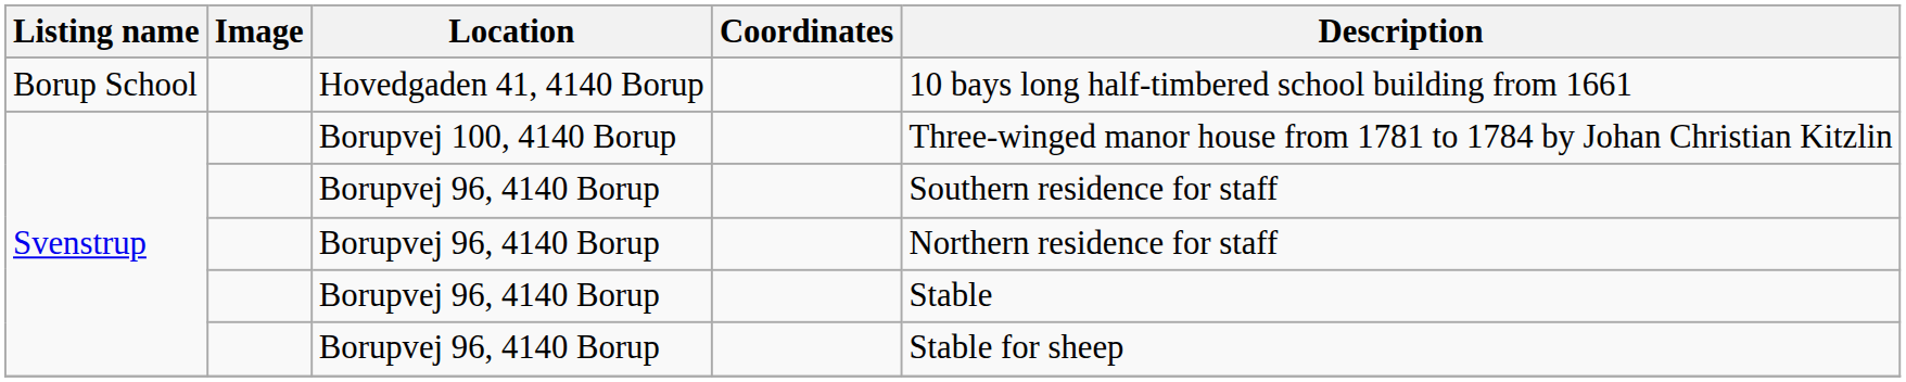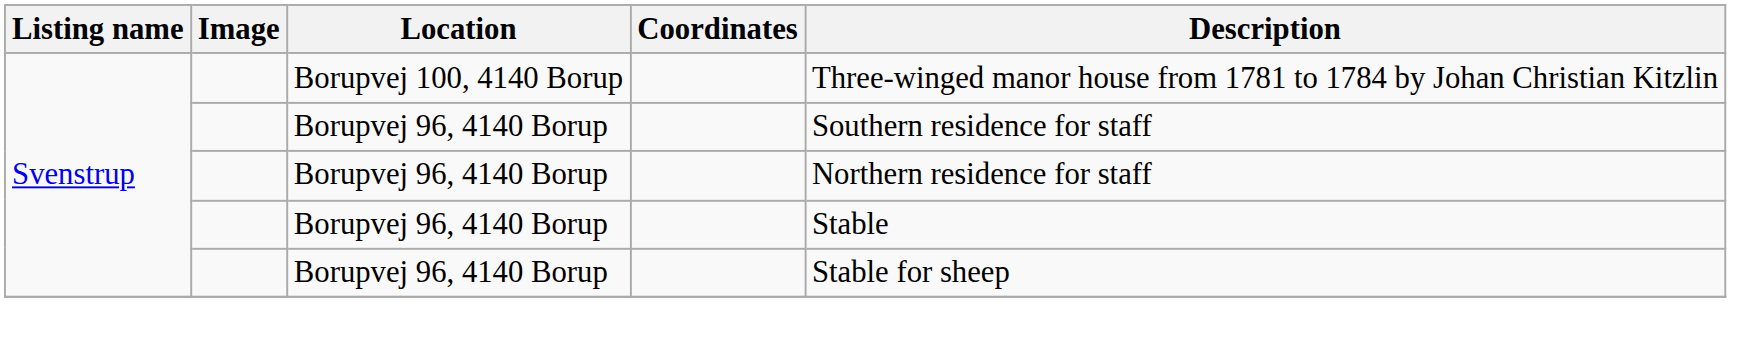 <table class="wikitable sortable">
 <tr>
 <th>Listing name</th>
 <th>Image</th>
 <th>Location</th>
 <th>Coordinates</th>
 <th>Description</th>
-</tr>
-<tr>
-<td>Borup School</td>
-<td></td>
-<td>Hovedgaden 41, 4140 Borup</td>
-<td></td>
-<td>10 bays long half-timbered school building from 1661</td>
 </tr>
 <tr>
 <td rowspan="5"><a href='#'>Svenstrup</a></td>
 <td></td>
 <td>Borupvej 100, 4140 Borup</td>
 <td></td>
 <td>Three-winged manor house from 1781 to 1784 by Johan Christian Kitzlin</td>
 </tr>
 <tr>
 <td></td>
 <td>Borupvej 96, 4140 Borup</td>
 <td></td>
 <td>Southern residence for staff</td>
 </tr>
 <tr>
 <td></td>
 <td>Borupvej 96, 4140 Borup</td>
 <td></td>
 <td>Northern residence for staff</td>
 </tr>
 <tr>
 <td></td>
 <td>Borupvej 96, 4140 Borup</td>
 <td></td>
 <td>Stable</td>
 </tr>
 <tr>
 <td></td>
 <td>Borupvej 96, 4140 Borup</td>
 <td></td>
 <td>Stable for sheep</td>
 </tr>
 <tr>
 </tr>
 </table>
